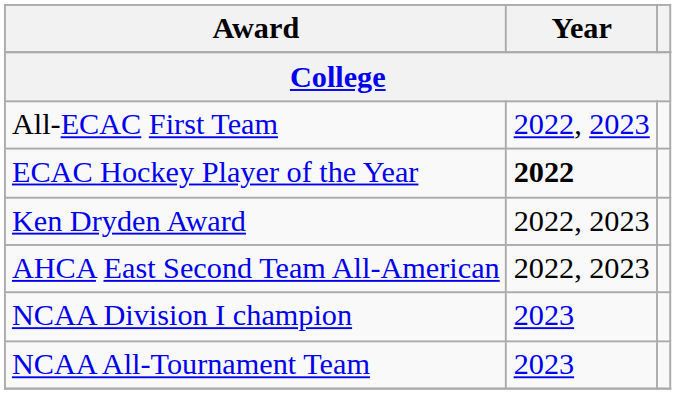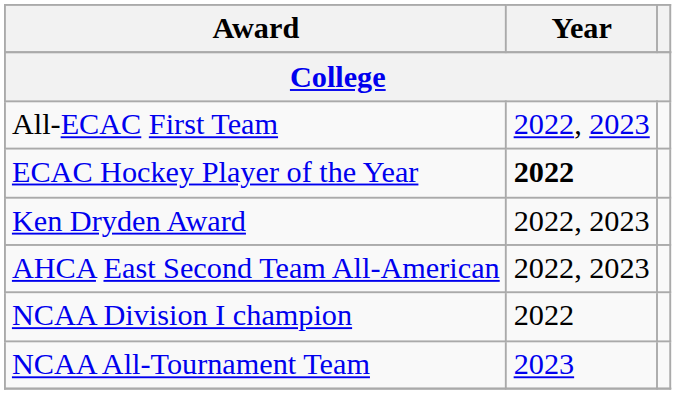 <table class="wikitable">
 <tr>
 <th>Award</th>
 <th>Year</th>
 <th></th>
 </tr>
 <tr ALIGN="center" bgcolor="#e0e0e0">
 </tr>
 <tr ALIGN="center" bgcolor="#e0e0e0">
 <th colspan="3"><a href='#'>College</a></th>
 </tr>
 <tr>
 <td>All-<a href='#'>ECAC</a> <a href='#'>First Team</a></td>
 <td><a href='#'>2022</a>, <a href='#'>2023</a></td>
 <td></td>
 </tr>
 <tr>
 <td><a href='#'>ECAC Hockey Player of the Year</a></td>
 <td><strong>2022</strong></td>
 <td></td>
 </tr>
 <tr>
 <td><a href='#'>Ken Dryden Award</a></td>
 <td>2022, 2023</td>
 <td></td>
 </tr>
 <tr>
 <td><a href='#'>AHCA</a> <a href='#'>East Second Team All-American</a></td>
 <td>2022, 2023</td>
 <td></td>
 </tr>
 <tr>
 <td><a href='#'>NCAA Division I champion</a></td>
-<td><a href='#'>2023</a></td>
+<td>2022</td>
 <td></td>
 </tr>
 <tr>
 <td><a href='#'>NCAA All-Tournament Team</a></td>
 <td><a href='#'>2023</a></td>
 <td></td>
 </tr>
 <tr>
 </tr>
 </table>
